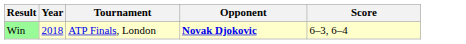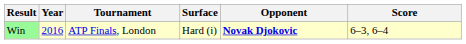 <table class="sortable wikitable">
 <tr>
 <th>Result</th>
 <th>Year</th>
 <th width=160>Tournament</th>
+<th>Surface</th>
 <th width=180>Opponent</th>
 <th width=160 class="unsortable">Score</th>
 </tr>
 <tr bgcolor=ffffcc>
 <td bgcolor=98FB98>Win</td>
-<td><a href='#'>2018</a></td>
+<td><a href='#'>2016</a></td>
 <td><a href='#'>ATP Finals</a>, London</td>
+<td>Hard (i)</td>
 <td><strong> <a href='#'>Novak Djokovic</a></strong></td>
 <td>6–3, 6–4</td>
 </tr>
 </table>
